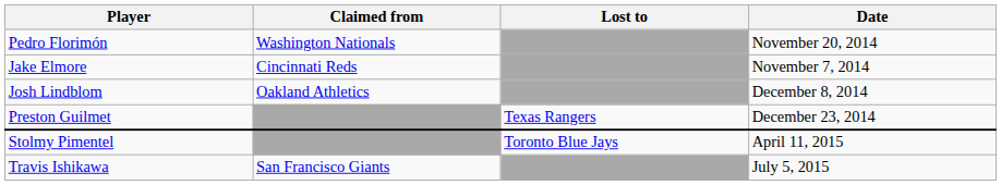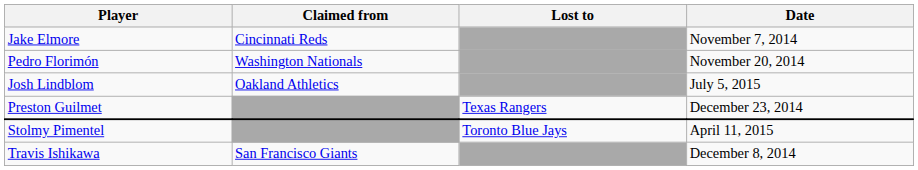 <table class="wikitable" style="width:80%;">
 <tr style="text-align:center; background:#ddd;">
 <th style="width:25%;">Player</th>
 <th style="width:25%;">Claimed from</th>
 <th style="width:25%;">Lost to</th>
 <th style="width:25%;">Date</th>
 </tr>
 <tr>
+<td><a href='#'>Jake Elmore</a></td>
+<td><a href='#'>Cincinnati Reds</a></td>
+<td style="background:darkgray;"></td>
+<td>November 7, 2014</td>
+</tr>
+<tr>
 <td><a href='#'>Pedro Florimón</a></td>
 <td><a href='#'>Washington Nationals</a></td>
 <td style="background:darkgray;"></td>
 <td>November 20, 2014</td>
 </tr>
 <tr>
-<td><a href='#'>Jake Elmore</a></td>
-<td><a href='#'>Cincinnati Reds</a></td>
-<td style="background:darkgray;"></td>
-<td>November 7, 2014</td>
-</tr>
-<tr>
 <td><a href='#'>Josh Lindblom</a></td>
 <td><a href='#'>Oakland Athletics</a></td>
 <td style="background:darkgray;"></td>
-<td>December 8, 2014</td>
+<td>July 5, 2015</td>
 </tr>
 <tr>
 <td><a href='#'>Preston Guilmet</a></td>
 <td style="background:darkgray;"></td>
 <td><a href='#'>Texas Rangers</a></td>
 <td>December 23, 2014</td>
 </tr>
 <tr style="border-top:2px solid #000000;">
 <td><a href='#'>Stolmy Pimentel</a></td>
 <td style="background:darkgray;"></td>
 <td><a href='#'>Toronto Blue Jays</a></td>
 <td>April 11, 2015</td>
 </tr>
 <tr>
 <td><a href='#'>Travis Ishikawa</a></td>
 <td><a href='#'>San Francisco Giants</a></td>
 <td style="background:darkgrey;"></td>
-<td>July 5, 2015</td>
+<td>December 8, 2014</td>
 </tr>
 </table>
